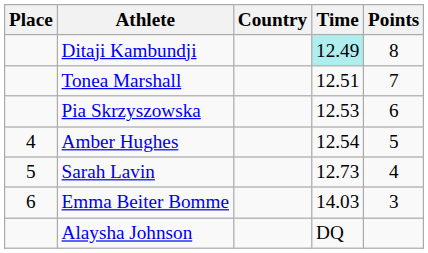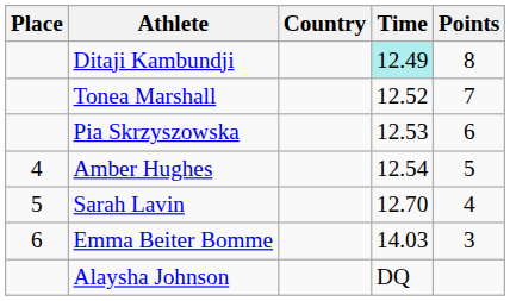 <table class="wikitable mw-datatable sortable">
 <tr>
 <th>Place</th>
 <th>Athlete</th>
 <th>Country</th>
 <th>Time</th>
 <th>Points</th>
 </tr>
 <tr>
 <td align=center></td>
 <td><a href='#'>Ditaji Kambundji</a></td>
 <td></td>
 <td style="background: paleturquoise;">12.49</td>
 <td align=center>8</td>
 </tr>
 <tr>
 <td align=center></td>
 <td><a href='#'>Tonea Marshall</a></td>
 <td></td>
-<td>12.51</td>
+<td>12.52</td>
 <td align=center>7</td>
 </tr>
 <tr>
 <td align=center></td>
 <td><a href='#'>Pia Skrzyszowska</a></td>
 <td></td>
 <td>12.53</td>
 <td align=center>6</td>
 </tr>
 <tr>
 <td align=center>4</td>
 <td><a href='#'>Amber Hughes</a></td>
 <td></td>
 <td>12.54</td>
 <td align=center>5</td>
 </tr>
 <tr>
 <td align=center>5</td>
 <td><a href='#'>Sarah Lavin</a></td>
 <td></td>
-<td>12.73</td>
+<td>12.70</td>
 <td align=center>4</td>
 </tr>
 <tr>
 <td align=center>6</td>
 <td><a href='#'>Emma Beiter Bomme</a></td>
 <td></td>
 <td>14.03</td>
 <td align=center>3</td>
 </tr>
 <tr>
 <td align=center></td>
 <td><a href='#'>Alaysha Johnson</a></td>
 <td></td>
 <td>DQ</td>
 <td align=center></td>
 </tr>
 </table>
